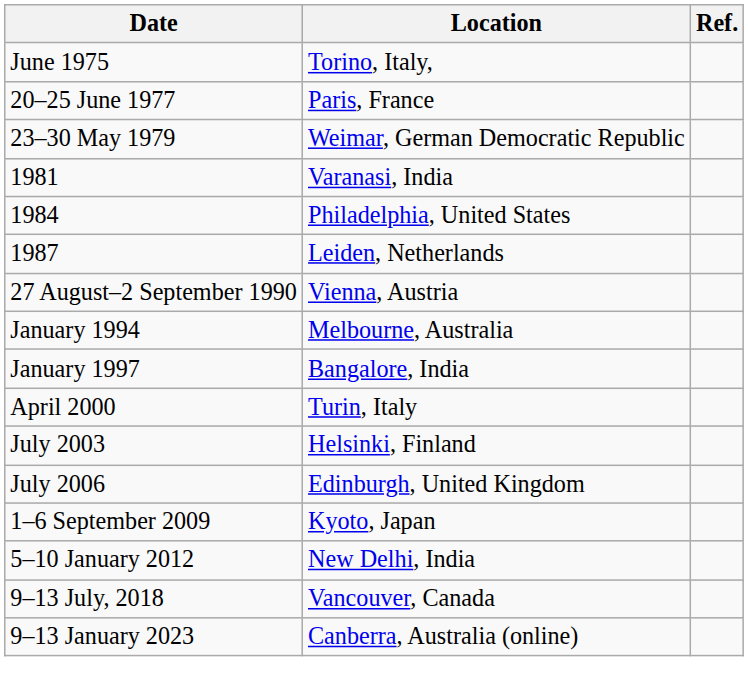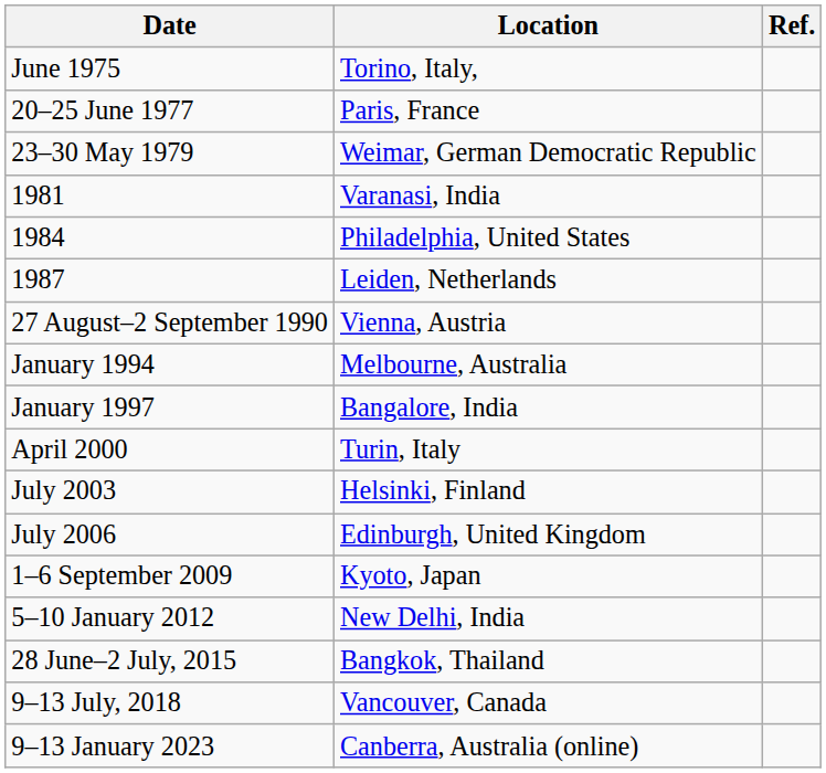 <table class="wikitable sortable" style=text-align:left>
 <tr>
 <th scope="col">Date</th>
 <th scope="col">Location</th>
 <th scope="col">Ref.</th>
 </tr>
 <tr>
 <td>June 1975</td>
 <td><a href='#'>Torino</a>, Italy,</td>
 <td></td>
 </tr>
 <tr>
 <td>20–25 June 1977</td>
 <td><a href='#'>Paris</a>, France</td>
 <td></td>
 </tr>
 <tr>
 <td>23–30 May 1979</td>
 <td><a href='#'>Weimar</a>, German Democratic Republic</td>
 <td></td>
 </tr>
 <tr>
 <td>1981</td>
 <td><a href='#'>Varanasi</a>, India</td>
 <td></td>
 </tr>
 <tr>
 <td>1984</td>
 <td><a href='#'>Philadelphia</a>, United States</td>
 <td></td>
 </tr>
 <tr>
 <td>1987</td>
 <td><a href='#'>Leiden</a>, Netherlands</td>
 <td></td>
 </tr>
 <tr>
 <td>27 August–2 September 1990</td>
 <td><a href='#'>Vienna</a>, Austria</td>
 <td></td>
 </tr>
 <tr>
 <td>January 1994</td>
 <td><a href='#'>Melbourne</a>, Australia</td>
 <td></td>
 </tr>
 <tr>
 <td>January 1997</td>
 <td><a href='#'>Bangalore</a>, India</td>
 <td></td>
 </tr>
 <tr>
 <td>April 2000</td>
 <td><a href='#'>Turin</a>, Italy</td>
 <td></td>
 </tr>
 <tr>
 <td>July 2003</td>
 <td><a href='#'>Helsinki</a>, Finland</td>
 <td></td>
 </tr>
 <tr>
 <td>July 2006</td>
 <td><a href='#'>Edinburgh</a>, United Kingdom</td>
 <td></td>
 </tr>
 <tr>
 <td>1–6 September 2009</td>
 <td><a href='#'>Kyoto</a>, Japan</td>
 <td></td>
 </tr>
 <tr>
 <td>5–10 January 2012</td>
 <td><a href='#'>New Delhi</a>, India</td>
 <td></td>
 </tr>
 <tr>
+<td>28 June–2 July, 2015</td>
+<td><a href='#'>Bangkok</a>, Thailand</td>
+<td></td>
+</tr>
+<tr>
 <td>9–13 July, 2018</td>
 <td><a href='#'>Vancouver</a>, Canada</td>
 <td></td>
 </tr>
 <tr>
 <td>9–13 January 2023</td>
 <td><a href='#'>Canberra</a>, Australia (online)</td>
 <td></td>
 </tr>
 </table>
